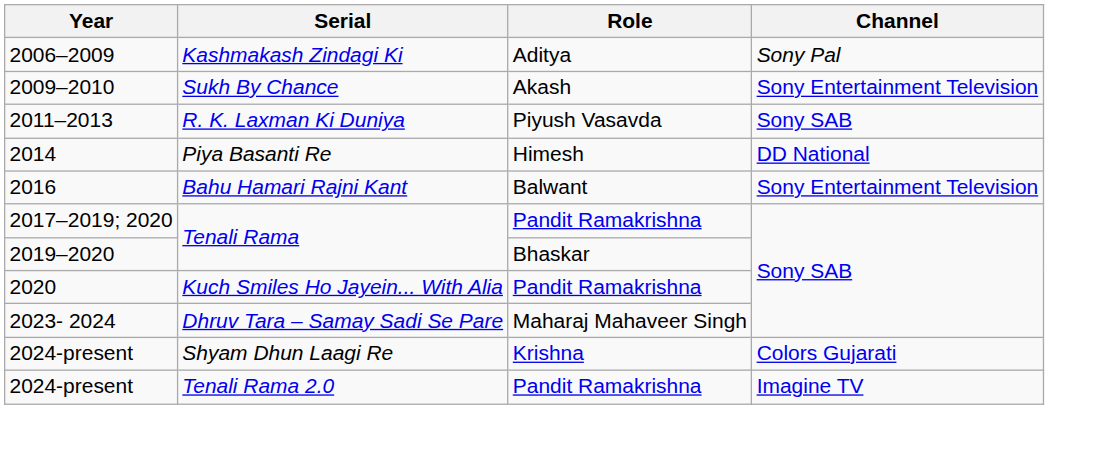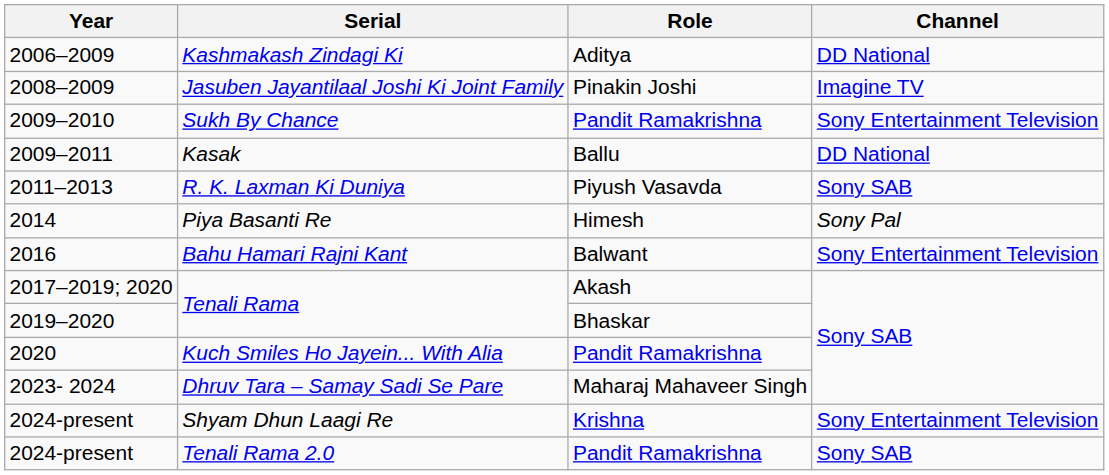 <table class="wikitable sortable">
 <tr>
 <th>Year</th>
 <th>Serial</th>
 <th>Role</th>
 <th>Channel</th>
 </tr>
 <tr>
 <td>2006–2009</td>
 <td><em><a href='#'>Kashmakash Zindagi Ki</a></em></td>
 <td>Aditya</td>
-<td><em>Sony Pal</em></td>
+<td><a href='#'>DD National</a></td>
+</tr>
+<tr>
+<td>2008–2009</td>
+<td><em><a href='#'>Jasuben Jayantilaal Joshi Ki Joint Family</a></em></td>
+<td>Pinakin Joshi</td>
+<td><a href='#'>Imagine TV</a></td>
 </tr>
 <tr>
 <td>2009–2010</td>
 <td><em><a href='#'>Sukh By Chance</a></em></td>
-<td>Akash</td>
+<td><a href='#'> Pandit Ramakrishna</a></td>
 <td><a href='#'>Sony Entertainment Television</a></td>
+</tr>
+<tr>
+<td>2009–2011</td>
+<td><em>Kasak</em></td>
+<td>Ballu</td>
+<td><a href='#'>DD National</a></td>
 </tr>
 <tr>
 <td>2011–2013</td>
 <td><em><a href='#'>R. K. Laxman Ki Duniya</a></em></td>
 <td>Piyush Vasavda</td>
 <td><a href='#'>Sony SAB</a></td>
 </tr>
 <tr>
 <td>2014</td>
 <td><em>Piya Basanti Re</em></td>
 <td>Himesh</td>
-<td><a href='#'>DD National</a></td>
+<td><em>Sony Pal</em></td>
 </tr>
 <tr>
 <td>2016</td>
 <td><em><a href='#'>Bahu Hamari Rajni Kant</a></em></td>
 <td>Balwant</td>
 <td><a href='#'>Sony Entertainment Television</a></td>
 </tr>
 <tr>
 <td>2017–2019; 2020</td>
 <td rowspan = "2"><em><a href='#'> Tenali Rama</a></em></td>
-<td><a href='#'> Pandit Ramakrishna</a></td>
+<td>Akash</td>
 <td rowspan = "4"><a href='#'>Sony SAB</a></td>
 </tr>
 <tr>
 <td>2019–2020</td>
 <td>Bhaskar</td>
 </tr>
 <tr>
 <td>2020</td>
 <td><em><a href='#'>Kuch Smiles Ho Jayein... With Alia</a></em></td>
 <td><a href='#'> Pandit Ramakrishna</a></td>
 </tr>
 <tr>
 <td>2023- 2024</td>
 <td><em><a href='#'>Dhruv Tara – Samay Sadi Se Pare</a></em></td>
 <td>Maharaj Mahaveer Singh</td>
 </tr>
 <tr>
 <td>2024-present</td>
 <td><em>Shyam Dhun Laagi Re</em></td>
 <td><a href='#'>Krishna</a></td>
-<td><a href='#'>Colors Gujarati</a></td>
+<td><a href='#'>Sony Entertainment Television</a></td>
 </tr>
 <tr>
 <td>2024-present</td>
 <td><em><a href='#'> Tenali Rama 2.0</a></em></td>
 <td><a href='#'> Pandit Ramakrishna</a></td>
-<td><a href='#'>Imagine TV</a></td>
+<td><a href='#'>Sony SAB</a></td>
 </tr>
 </table>
